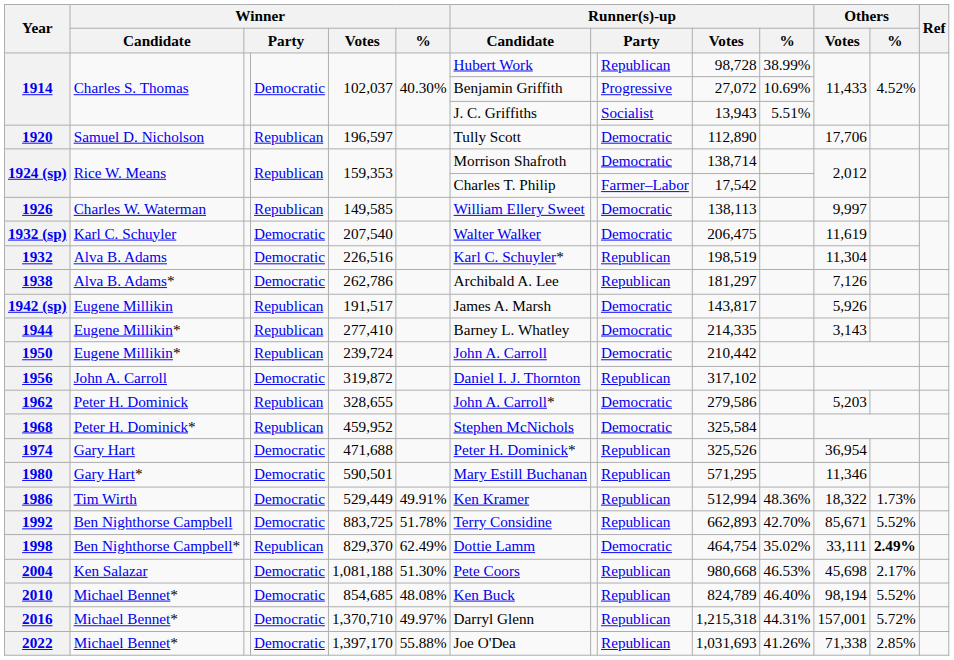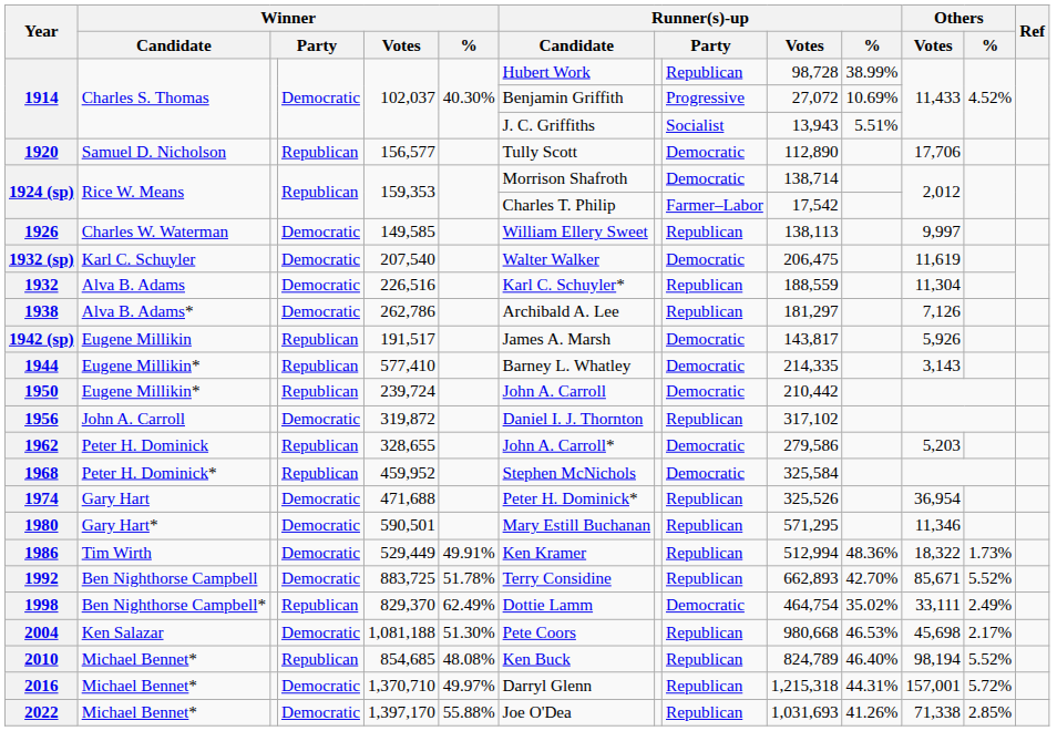 <table class=wikitable style=text-align:right>
 <tr>
 <th rowspan=2>Year</th>
 <th colspan=5>Winner</th>
 <th colspan=5>Runner(s)-up</th>
 <th colspan=2>Others</th>
 <th rowspan=2>Ref</th>
 </tr>
 <tr>
 <th>Candidate</th>
 <th colspan=2>Party</th>
 <th>Votes</th>
 <th>%</th>
 <th>Candidate</th>
 <th colspan=2>Party</th>
 <th>Votes</th>
 <th>%</th>
 <th>Votes</th>
 <th>%</th>
 </tr>
 <tr>
 <th rowspan=3><a href='#'>1914</a></th>
 <td rowspan=3 align=left><a href='#'>Charles S. Thomas</a></td>
 <td rowspan=3 style=background:></td>
 <td rowspan=3 align=left><a href='#'>Democratic</a></td>
 <td rowspan=3>102,037</td>
 <td rowspan=3>40.30%</td>
 <td align=left><a href='#'>Hubert Work</a></td>
 <td style=background:></td>
 <td align=left><a href='#'>Republican</a></td>
 <td>98,728</td>
 <td>38.99%</td>
 <td rowspan=3>11,433</td>
 <td rowspan=3>4.52%</td>
 <td rowspan=3 align=center></td>
 </tr>
 <tr>
 <td align=left>Benjamin Griffith</td>
 <td style=background:></td>
 <td align=left><a href='#'>Progressive</a></td>
 <td>27,072</td>
 <td>10.69%</td>
 </tr>
 <tr>
 <td align=left>J. C. Griffiths</td>
 <td style=background:></td>
 <td align=left><a href='#'>Socialist</a></td>
 <td>13,943</td>
 <td>5.51%</td>
 </tr>
 <tr>
 <th><a href='#'>1920</a></th>
 <td align=left><a href='#'>Samuel D. Nicholson</a></td>
 <td style=background:></td>
 <td align=left><a href='#'>Republican</a></td>
-<td>196,597</td>
+<td>156,577</td>
 <td></td>
 <td align=left>Tully Scott</td>
 <td style=background:></td>
 <td align=left><a href='#'>Democratic</a></td>
 <td>112,890</td>
 <td></td>
 <td>17,706</td>
 <td></td>
 <td align=center></td>
 </tr>
 <tr>
 <th rowspan=2><a href='#'>1924 (sp)</a></th>
 <td rowspan=2 align=left><a href='#'>Rice W. Means</a></td>
 <td rowspan=2 style=background:></td>
 <td rowspan=2 align=left><a href='#'>Republican</a></td>
 <td rowspan=2>159,353</td>
 <td rowspan=2></td>
 <td align=left>Morrison Shafroth</td>
 <td style=background:></td>
 <td align=left><a href='#'>Democratic</a></td>
 <td>138,714</td>
 <td></td>
 <td rowspan=2>2,012</td>
 <td rowspan=2></td>
 <td rowspan=2 align=center></td>
 </tr>
 <tr>
 <td align=left>Charles T. Philip</td>
 <td style=background:></td>
 <td align=left><a href='#'>Farmer–Labor</a></td>
 <td>17,542</td>
 <td></td>
 </tr>
 <tr>
 <th><a href='#'>1926</a></th>
 <td align=left><a href='#'>Charles W. Waterman</a></td>
 <td style=background:></td>
-<td align=left><a href='#'>Republican</a></td>
+<td align=left><a href='#'>Democratic</a></td>
 <td>149,585</td>
 <td></td>
 <td align=left><a href='#'>William Ellery Sweet</a></td>
 <td style=background:></td>
-<td align=left><a href='#'>Democratic</a></td>
+<td align=left><a href='#'>Republican</a></td>
 <td>138,113</td>
 <td></td>
 <td>9,997</td>
 <td></td>
 <td align=center></td>
 </tr>
 <tr>
 <th><a href='#'>1932 (sp)</a></th>
 <td align=left><a href='#'>Karl C. Schuyler</a></td>
 <td style=background:></td>
 <td align=left><a href='#'>Democratic</a></td>
 <td>207,540</td>
 <td></td>
 <td align=left><a href='#'>Walter Walker</a></td>
 <td style=background:></td>
 <td align=left><a href='#'>Democratic</a></td>
 <td>206,475</td>
 <td></td>
 <td>11,619</td>
 <td></td>
 <td rowspan=2 align=center></td>
 </tr>
 <tr>
 <th><a href='#'>1932</a></th>
 <td align=left><a href='#'>Alva B. Adams</a></td>
 <td style=background:></td>
 <td align=left><a href='#'>Democratic</a></td>
 <td>226,516</td>
 <td></td>
 <td align=left><a href='#'>Karl C. Schuyler</a>*</td>
 <td style=background:></td>
 <td align=left><a href='#'>Republican</a></td>
-<td>198,519</td>
+<td>188,559</td>
 <td></td>
 <td>11,304</td>
 <td></td>
 </tr>
 <tr>
 <th><a href='#'>1938</a></th>
 <td align=left><a href='#'>Alva B. Adams</a>*</td>
 <td style=background:></td>
 <td align=left><a href='#'>Democratic</a></td>
 <td>262,786</td>
 <td></td>
 <td align=left>Archibald A. Lee</td>
 <td style=background:></td>
 <td align=left><a href='#'>Republican</a></td>
 <td>181,297</td>
 <td></td>
 <td>7,126</td>
 <td></td>
 <td align=center></td>
 </tr>
 <tr>
 <th><a href='#'>1942 (sp)</a></th>
 <td align=left><a href='#'>Eugene Millikin</a></td>
 <td style=background:></td>
 <td align=left><a href='#'>Republican</a></td>
 <td>191,517</td>
 <td></td>
 <td align=left>James A. Marsh</td>
 <td style=background:></td>
 <td align=left><a href='#'>Democratic</a></td>
 <td>143,817</td>
 <td></td>
 <td>5,926</td>
 <td></td>
 <td align=center></td>
 </tr>
 <tr>
 <th><a href='#'>1944</a></th>
 <td align=left><a href='#'>Eugene Millikin</a>*</td>
 <td style=background:></td>
 <td align=left><a href='#'>Republican</a></td>
-<td>277,410</td>
+<td>577,410</td>
 <td></td>
 <td align=left>Barney L. Whatley</td>
 <td style=background:></td>
 <td align=left><a href='#'>Democratic</a></td>
 <td>214,335</td>
 <td></td>
 <td>3,143</td>
 <td></td>
 <td align=center></td>
 </tr>
 <tr>
 <th><a href='#'>1950</a></th>
 <td align=left><a href='#'>Eugene Millikin</a>*</td>
 <td style=background:></td>
 <td align=left><a href='#'>Republican</a></td>
 <td>239,724</td>
 <td></td>
 <td align=left><a href='#'>John A. Carroll</a></td>
 <td style=background:></td>
 <td align=left><a href='#'>Democratic</a></td>
 <td>210,442</td>
 <td></td>
 <td colspan=2></td>
 <td align=center></td>
 </tr>
 <tr>
 <th><a href='#'>1956</a></th>
 <td align=left><a href='#'>John A. Carroll</a></td>
 <td style=background:></td>
 <td align=left><a href='#'>Democratic</a></td>
 <td>319,872</td>
 <td></td>
 <td align=left><a href='#'>Daniel I. J. Thornton</a></td>
 <td style=background:></td>
 <td align=left><a href='#'>Republican</a></td>
 <td>317,102</td>
 <td></td>
 <td colspan=2></td>
 <td align=center></td>
 </tr>
 <tr>
 <th><a href='#'>1962</a></th>
 <td align=left><a href='#'>Peter H. Dominick</a></td>
 <td style=background:></td>
 <td align=left><a href='#'>Republican</a></td>
 <td>328,655</td>
 <td></td>
 <td align=left><a href='#'>John A. Carroll</a>*</td>
 <td style=background:></td>
 <td align=left><a href='#'>Democratic</a></td>
 <td>279,586</td>
 <td></td>
 <td>5,203</td>
 <td></td>
 <td align=center></td>
 </tr>
 <tr>
 <th><a href='#'>1968</a></th>
 <td align=left><a href='#'>Peter H. Dominick</a>*</td>
 <td style=background:></td>
 <td align=left><a href='#'>Republican</a></td>
 <td>459,952</td>
 <td></td>
 <td align=left><a href='#'>Stephen McNichols</a></td>
 <td style=background:></td>
 <td align=left><a href='#'>Democratic</a></td>
 <td>325,584</td>
 <td></td>
 <td colspan=2></td>
 <td align=center></td>
 </tr>
 <tr>
 <th><a href='#'>1974</a></th>
 <td align=left><a href='#'>Gary Hart</a></td>
 <td style=background:></td>
 <td align=left><a href='#'>Democratic</a></td>
 <td>471,688</td>
 <td></td>
 <td align=left><a href='#'>Peter H. Dominick</a>*</td>
 <td style=background:></td>
 <td align=left><a href='#'>Republican</a></td>
 <td>325,526</td>
 <td></td>
 <td>36,954</td>
 <td></td>
 <td align=center></td>
 </tr>
 <tr>
 <th><a href='#'>1980</a></th>
 <td align=left><a href='#'>Gary Hart</a>*</td>
 <td style=background:></td>
 <td align=left><a href='#'>Democratic</a></td>
 <td>590,501</td>
 <td></td>
 <td align=left><a href='#'>Mary Estill Buchanan</a></td>
 <td style=background:></td>
 <td align=left><a href='#'>Republican</a></td>
 <td>571,295</td>
 <td></td>
 <td>11,346</td>
 <td></td>
 <td align=center></td>
 </tr>
 <tr>
 <th><a href='#'>1986</a></th>
 <td align=left><a href='#'>Tim Wirth</a></td>
 <td style=background:></td>
 <td align=left><a href='#'>Democratic</a></td>
 <td>529,449</td>
 <td>49.91%</td>
 <td align=left><a href='#'>Ken Kramer</a></td>
 <td style=background:></td>
 <td align=left><a href='#'>Republican</a></td>
 <td>512,994</td>
 <td>48.36%</td>
 <td>18,322</td>
 <td>1.73%</td>
 <td align=center></td>
 </tr>
 <tr>
 <th><a href='#'>1992</a></th>
 <td align=left><a href='#'>Ben Nighthorse Campbell</a></td>
 <td style=background:></td>
 <td align=left><a href='#'>Democratic</a></td>
 <td>883,725</td>
 <td>51.78%</td>
 <td align=left><a href='#'>Terry Considine</a></td>
 <td style=background:></td>
 <td align=left><a href='#'>Republican</a></td>
 <td>662,893</td>
 <td>42.70%</td>
 <td>85,671</td>
 <td>5.52%</td>
 <td align=center></td>
 </tr>
 <tr>
 <th><a href='#'>1998</a></th>
 <td align=left><a href='#'>Ben Nighthorse Campbell</a>*</td>
 <td style=background:></td>
 <td align=left><a href='#'>Republican</a></td>
 <td>829,370</td>
 <td>62.49%</td>
 <td align=left><a href='#'>Dottie Lamm</a></td>
 <td style=background:></td>
 <td align=left><a href='#'>Democratic</a></td>
 <td>464,754</td>
 <td>35.02%</td>
 <td>33,111</td>
-<td><strong>2.49%</strong></td>
+<td>2.49%</td>
 <td align=center></td>
 </tr>
 <tr>
 <th><a href='#'>2004</a></th>
 <td align=left><a href='#'>Ken Salazar</a></td>
 <td style=background:></td>
 <td align=left><a href='#'>Democratic</a></td>
 <td>1,081,188</td>
 <td>51.30%</td>
 <td align=left><a href='#'>Pete Coors</a></td>
 <td style=background:></td>
 <td align=left><a href='#'>Republican</a></td>
 <td>980,668</td>
 <td>46.53%</td>
 <td>45,698</td>
 <td>2.17%</td>
 <td align=center></td>
 </tr>
 <tr>
 <th><a href='#'>2010</a></th>
 <td align=left><a href='#'>Michael Bennet</a>*</td>
 <td style=background:></td>
-<td align=left><a href='#'>Democratic</a></td>
+<td align=left><a href='#'>Republican</a></td>
 <td>854,685</td>
 <td>48.08%</td>
 <td align=left><a href='#'>Ken Buck</a></td>
 <td style=background:></td>
 <td align=left><a href='#'>Republican</a></td>
 <td>824,789</td>
 <td>46.40%</td>
 <td>98,194</td>
 <td>5.52%</td>
 <td align=center></td>
 </tr>
 <tr>
 <th><a href='#'>2016</a></th>
 <td align=left><a href='#'>Michael Bennet</a>*</td>
 <td style=background:></td>
 <td align=left><a href='#'>Democratic</a></td>
 <td>1,370,710</td>
 <td>49.97%</td>
 <td align=left>Darryl Glenn</td>
 <td style=background:></td>
 <td align=left><a href='#'>Republican</a></td>
 <td>1,215,318</td>
 <td>44.31%</td>
 <td>157,001</td>
 <td>5.72%</td>
 <td align=center></td>
 </tr>
 <tr>
 <th><a href='#'>2022</a></th>
 <td align=left><a href='#'>Michael Bennet</a>*</td>
 <td style=background:></td>
 <td align=left><a href='#'>Democratic</a></td>
 <td>1,397,170</td>
 <td>55.88%</td>
 <td align=left>Joe O'Dea</td>
 <td style=background:></td>
 <td align=left><a href='#'>Republican</a></td>
 <td>1,031,693</td>
 <td>41.26%</td>
 <td>71,338</td>
 <td>2.85%</td>
 <td align=center></td>
 </tr>
 </table>
